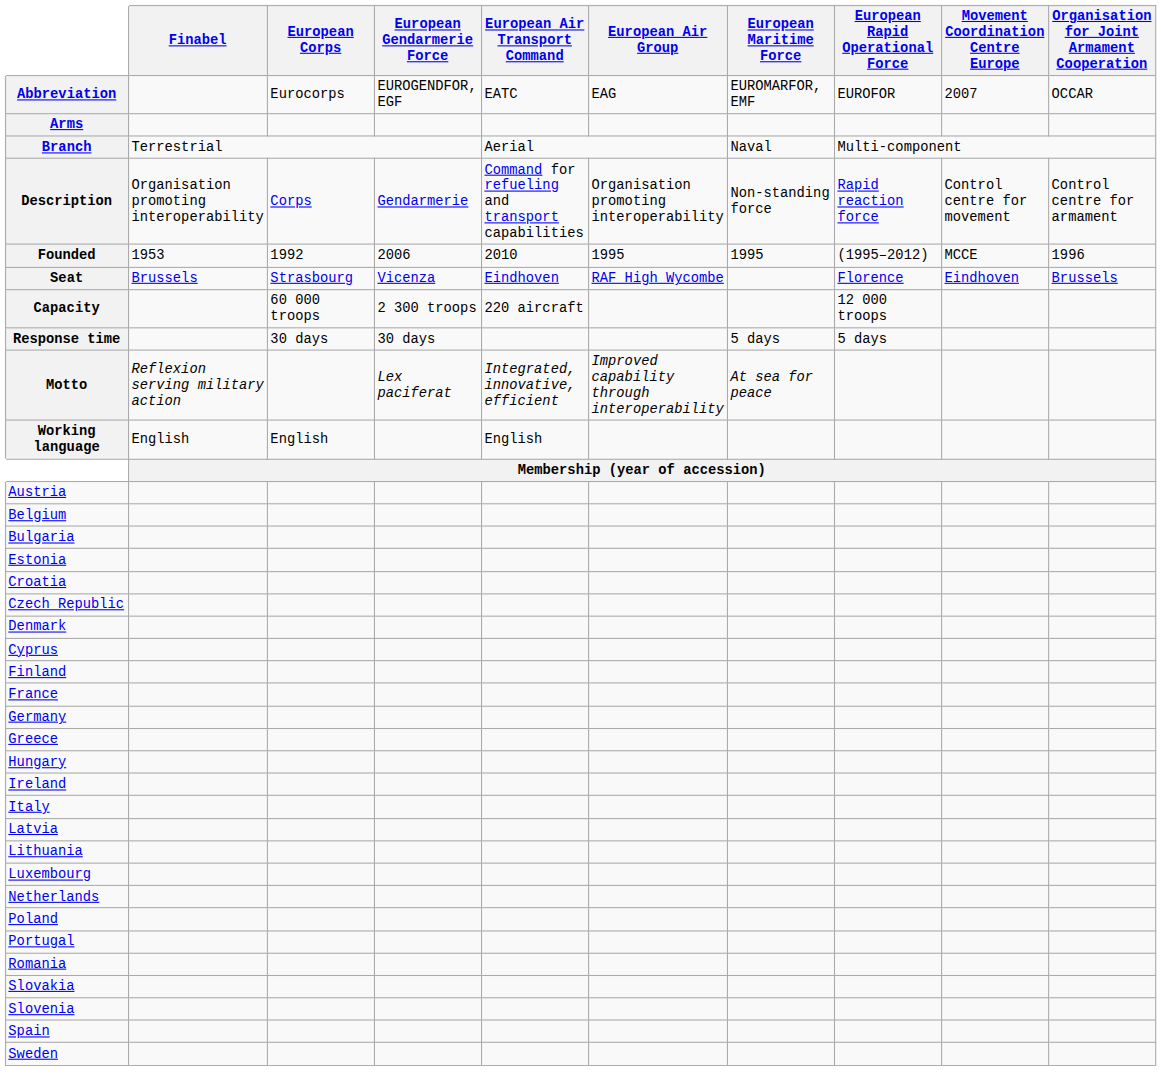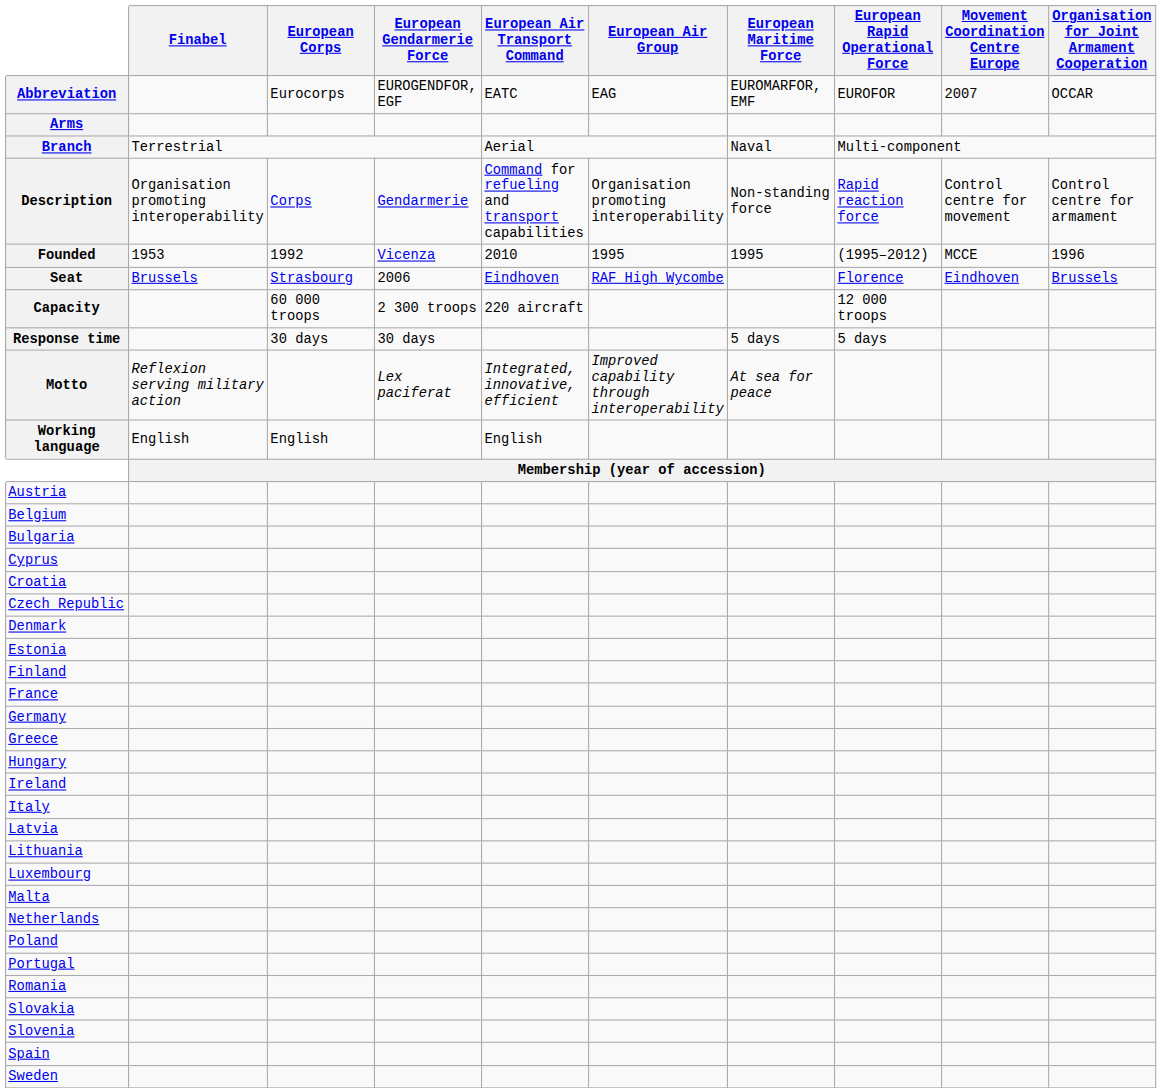 <table class="wikitable">
 <tr>
 <td style="border-top:2px solid white; border-left:2px solid white; background:white"></td>
 <th><a href='#'>Finabel</a></th>
 <th><a href='#'>European Corps</a></th>
 <th><a href='#'>European Gendarmerie Force</a></th>
 <th><a href='#'>European Air Transport Command</a></th>
 <th><a href='#'>European Air Group</a></th>
 <th><a href='#'>European Maritime Force</a></th>
 <th><a href='#'>European Rapid Operational Force</a></th>
 <th><a href='#'>Movement Coordination Centre Europe</a></th>
 <th><a href='#'>Organisation for Joint Armament Cooperation</a></th>
 </tr>
 <tr>
 <th><a href='#'>Abbreviation</a></th>
 <td></td>
 <td>Eurocorps</td>
 <td>EUROGENDFOR, EGF</td>
 <td>EATC</td>
 <td>EAG</td>
 <td>EUROMARFOR, EMF</td>
 <td>EUROFOR</td>
 <td>2007</td>
 <td>OCCAR</td>
 </tr>
 <tr>
 <th><a href='#'>Arms</a></th>
 <td style="vertical-align:top; width:80px; padding:10px; text-align:center;"></td>
 <td style="vertical-align:top; width:80px; padding:10px; text-align:center;"></td>
 <td style="vertical-align:top; width:80px; padding:10px; text-align:center;"></td>
 <td style="vertical-align:top; width:80px; padding:10px; text-align:center;"></td>
 <td style="vertical-align:top; width:80px; padding:10px; text-align:center;"></td>
 <td style="vertical-align:top; width:80px; padding:10px; text-align:center;"></td>
 <td style="vertical-align:top; width:80px; padding:10px; text-align:center;"></td>
 <td style="vertical-align:top; width:80px; padding:10px; text-align:center;"></td>
 <td style="vertical-align:top; width:80px; padding:10px; text-align:center;"></td>
 </tr>
 <tr>
 <th><a href='#'>Branch</a></th>
 <td colspan=3>Terrestrial</td>
 <td colspan=2>Aerial</td>
 <td>Naval</td>
 <td colspan=3>Multi-component</td>
 </tr>
 <tr>
 <th>Description</th>
 <td>Organisation promoting interoperability</td>
 <td><a href='#'>Corps</a></td>
 <td><a href='#'>Gendarmerie</a></td>
 <td><a href='#'>Command</a> for <a href='#'>refueling</a> and <a href='#'>transport</a> capabilities</td>
 <td>Organisation promoting interoperability</td>
 <td>Non-standing force</td>
 <td><a href='#'>Rapid reaction force</a></td>
 <td>Control centre for movement</td>
 <td>Control centre for armament</td>
 </tr>
 <tr>
 <th>Founded</th>
 <td>1953</td>
 <td>1992</td>
-<td>2006</td>
+<td><a href='#'>Vicenza</a></td>
 <td>2010</td>
 <td>1995</td>
 <td>1995</td>
 <td>(1995–2012)</td>
 <td>MCCE</td>
 <td>1996</td>
 </tr>
 <tr>
 <th>Seat</th>
 <td><a href='#'>Brussels</a></td>
 <td><a href='#'>Strasbourg</a></td>
-<td><a href='#'>Vicenza</a></td>
+<td>2006</td>
 <td><a href='#'>Eindhoven</a></td>
 <td><a href='#'>RAF High Wycombe</a></td>
 <td></td>
 <td><a href='#'>Florence</a></td>
 <td><a href='#'>Eindhoven</a></td>
 <td><a href='#'>Brussels</a></td>
 </tr>
 <tr>
 <th>Capacity</th>
 <td></td>
 <td>60 000 troops</td>
 <td>2 300 troops</td>
 <td>220 aircraft</td>
 <td></td>
 <td></td>
 <td>12 000 troops</td>
 <td></td>
 <td></td>
 </tr>
 <tr>
 <th>Response time</th>
 <td></td>
 <td>30 days</td>
 <td>30 days</td>
 <td></td>
 <td></td>
 <td>5 days</td>
 <td>5 days</td>
 <td></td>
 <td></td>
 </tr>
 <tr>
 <th>Motto</th>
 <td><em>Reflexion serving military action</em></td>
 <td></td>
 <td><em>Lex paciferat</em></td>
 <td><em>Integrated, innovative, efficient</em></td>
 <td><em>Improved capability through interoperability</em></td>
 <td><em>At sea for peace</em></td>
 <td></td>
 <td></td>
 <td></td>
 </tr>
 <tr>
 <th>Working language</th>
 <td>English</td>
 <td>English</td>
 <td></td>
 <td>English</td>
 <td></td>
 <td></td>
 <td></td>
 <td></td>
 <td></td>
 </tr>
 <tr>
 <td style="border-left:2px solid white; background:white"></td>
 <th colspan="9">Membership (year of accession)</th>
 </tr>
 <tr>
 <td style="width:110px; text-align:left"><a href='#'>Austria</a></td>
 <td></td>
 <td></td>
 <td></td>
 <td></td>
 <td></td>
 <td></td>
 <td></td>
 <td></td>
 <td></td>
 </tr>
 <tr>
 <td style="text-align: left"><a href='#'>Belgium</a></td>
 <td></td>
 <td></td>
 <td></td>
 <td></td>
 <td></td>
 <td></td>
 <td></td>
 <td></td>
 <td></td>
 </tr>
 <tr>
 <td style="text-align: left"><a href='#'>Bulgaria</a></td>
 <td></td>
 <td></td>
 <td></td>
 <td></td>
 <td></td>
 <td></td>
 <td></td>
 <td></td>
 <td></td>
 </tr>
 <tr>
-<td style="text-align: left"><a href='#'>Estonia</a></td>
+<td style="text-align: left"><a href='#'>Cyprus</a></td>
 <td></td>
 <td></td>
 <td></td>
 <td></td>
 <td></td>
 <td></td>
 <td></td>
 <td></td>
 <td></td>
 </tr>
 <tr>
 <td style="text-align: left"><a href='#'>Croatia</a></td>
 <td></td>
 <td></td>
 <td></td>
 <td></td>
 <td></td>
 <td></td>
 <td></td>
 <td></td>
 <td></td>
 </tr>
 <tr>
 <td style="text-align: left"><a href='#'>Czech Republic</a></td>
 <td></td>
 <td></td>
 <td></td>
 <td></td>
 <td></td>
 <td></td>
 <td></td>
 <td></td>
 <td></td>
 </tr>
 <tr>
 <td style="text-align: left"><a href='#'>Denmark</a></td>
 <td></td>
 <td></td>
 <td></td>
 <td></td>
 <td></td>
 <td></td>
 <td></td>
 <td></td>
 <td></td>
 </tr>
 <tr>
-<td style="text-align: left"><a href='#'>Cyprus</a></td>
+<td style="text-align: left"><a href='#'>Estonia</a></td>
 <td></td>
 <td></td>
 <td></td>
 <td></td>
 <td></td>
 <td></td>
 <td></td>
 <td></td>
 <td></td>
 </tr>
 <tr>
 <td style="text-align: left"><a href='#'>Finland</a></td>
 <td></td>
 <td></td>
 <td></td>
 <td></td>
 <td></td>
 <td></td>
 <td></td>
 <td></td>
 <td></td>
 </tr>
 <tr>
 <td style="text-align: left"><a href='#'>France</a></td>
 <td></td>
 <td></td>
 <td></td>
 <td></td>
 <td></td>
 <td></td>
 <td></td>
 <td></td>
 <td></td>
 </tr>
 <tr>
 <td style="text-align: left"><a href='#'>Germany</a></td>
 <td></td>
 <td></td>
 <td></td>
 <td></td>
 <td></td>
 <td></td>
 <td></td>
 <td></td>
 <td></td>
 </tr>
 <tr>
 <td style="text-align: left"><a href='#'>Greece</a></td>
 <td></td>
 <td></td>
 <td></td>
 <td></td>
 <td></td>
 <td></td>
 <td></td>
 <td></td>
 <td></td>
 </tr>
 <tr>
 <td style="text-align: left"><a href='#'>Hungary</a></td>
 <td></td>
 <td></td>
 <td></td>
 <td></td>
 <td></td>
 <td></td>
 <td></td>
 <td></td>
 <td></td>
 </tr>
 <tr>
 <td style="text-align: left"><a href='#'>Ireland</a></td>
 <td></td>
 <td></td>
 <td></td>
 <td></td>
 <td></td>
 <td></td>
 <td></td>
 <td></td>
 <td></td>
 </tr>
 <tr>
 <td style="text-align: left"><a href='#'>Italy</a></td>
 <td></td>
 <td></td>
 <td></td>
 <td></td>
 <td></td>
 <td></td>
 <td></td>
 <td></td>
 <td></td>
 </tr>
 <tr>
 <td style="text-align: left"><a href='#'>Latvia</a></td>
 <td></td>
 <td></td>
 <td></td>
 <td></td>
 <td></td>
 <td></td>
 <td></td>
 <td></td>
 <td></td>
 </tr>
 <tr>
 <td style="text-align: left"><a href='#'>Lithuania</a></td>
 <td></td>
 <td></td>
 <td></td>
 <td></td>
 <td></td>
 <td></td>
 <td></td>
 <td></td>
 <td></td>
 </tr>
 <tr>
 <td style="text-align: left"><a href='#'>Luxembourg</a></td>
 <td></td>
 <td></td>
 <td></td>
 <td></td>
 <td></td>
 <td></td>
 <td></td>
 <td></td>
 <td></td>
 </tr>
 <tr>
+<td style="text-align: left"><a href='#'>Malta</a></td>
+<td></td>
+<td></td>
+<td></td>
+<td></td>
+<td></td>
+<td></td>
+<td></td>
+<td></td>
+<td></td>
+</tr>
+<tr>
 <td style="text-align: left"><a href='#'>Netherlands</a></td>
 <td></td>
 <td></td>
 <td></td>
 <td></td>
 <td></td>
 <td></td>
 <td></td>
 <td></td>
 <td></td>
 </tr>
 <tr>
 <td style="text-align: left"><a href='#'>Poland</a></td>
 <td></td>
 <td></td>
 <td></td>
 <td></td>
 <td></td>
 <td></td>
 <td></td>
 <td></td>
 <td></td>
 </tr>
 <tr>
 <td style="text-align: left"><a href='#'>Portugal</a></td>
 <td></td>
 <td></td>
 <td></td>
 <td></td>
 <td></td>
 <td></td>
 <td></td>
 <td></td>
 <td></td>
 </tr>
 <tr>
 <td style="text-align: left"><a href='#'>Romania</a></td>
 <td></td>
 <td></td>
 <td></td>
 <td></td>
 <td></td>
 <td></td>
 <td></td>
 <td></td>
 <td></td>
 </tr>
 <tr>
 <td style="text-align: left"><a href='#'>Slovakia</a></td>
 <td></td>
 <td></td>
 <td></td>
 <td></td>
 <td></td>
 <td></td>
 <td></td>
 <td></td>
 <td></td>
 </tr>
 <tr>
 <td style="text-align: left"><a href='#'>Slovenia</a></td>
 <td></td>
 <td></td>
 <td></td>
 <td></td>
 <td></td>
 <td></td>
 <td></td>
 <td></td>
 <td></td>
 </tr>
 <tr>
 <td style="text-align: left"><a href='#'>Spain</a></td>
 <td></td>
 <td></td>
 <td></td>
 <td></td>
 <td></td>
 <td></td>
 <td></td>
 <td></td>
 <td></td>
 </tr>
 <tr>
 <td style="text-align: left"><a href='#'>Sweden</a></td>
 <td></td>
 <td></td>
 <td></td>
 <td></td>
 <td></td>
 <td></td>
 <td></td>
 <td></td>
 <td></td>
 </tr>
 </table>
